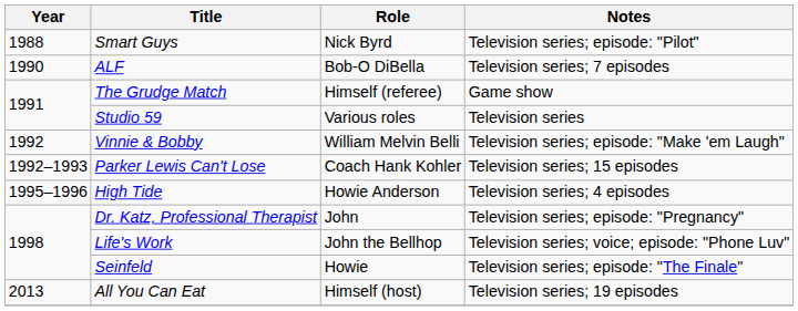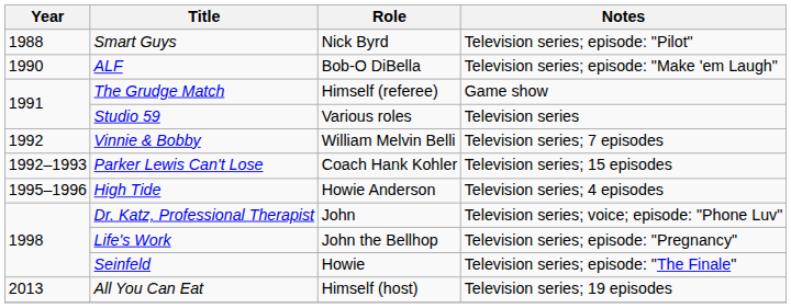 <table class="wikitable sortable">
 <tr>
 <th>Year</th>
 <th>Title</th>
 <th>Role</th>
 <th>Notes</th>
 </tr>
 <tr>
 <td>1988</td>
 <td><em>Smart Guys</em></td>
 <td>Nick Byrd</td>
 <td>Television series; episode: "Pilot"</td>
 </tr>
 <tr>
 <td>1990</td>
 <td><em><a href='#'>ALF</a></em></td>
 <td>Bob-O DiBella</td>
-<td>Television series; 7 episodes</td>
+<td>Television series; episode: "Make 'em Laugh"</td>
 </tr>
 <tr>
 <td rowspan=2>1991</td>
 <td><em><a href='#'>The Grudge Match</a></em></td>
 <td>Himself (referee)</td>
 <td>Game show</td>
 </tr>
 <tr>
 <td><em><a href='#'>Studio 59</a></em></td>
 <td>Various roles</td>
 <td>Television series</td>
 </tr>
 <tr>
 <td>1992</td>
 <td><em><a href='#'>Vinnie & Bobby</a></em></td>
 <td>William Melvin Belli</td>
-<td>Television series; episode: "Make 'em Laugh"</td>
+<td>Television series; 7 episodes</td>
 </tr>
 <tr>
 <td>1992–1993</td>
 <td><em><a href='#'>Parker Lewis Can't Lose</a></em></td>
 <td>Coach Hank Kohler</td>
 <td>Television series; 15 episodes</td>
 </tr>
 <tr>
 <td>1995–1996</td>
 <td><em><a href='#'>High Tide</a></em></td>
 <td>Howie Anderson</td>
 <td>Television series; 4 episodes</td>
 </tr>
 <tr>
 <td rowspan=3>1998</td>
 <td><em><a href='#'>Dr. Katz, Professional Therapist</a></em></td>
 <td>John</td>
-<td>Television series; episode: "Pregnancy"</td>
+<td>Television series; voice; episode: "Phone Luv"</td>
 </tr>
 <tr>
 <td><em><a href='#'>Life's Work</a></em></td>
 <td>John the Bellhop</td>
-<td>Television series; voice; episode: "Phone Luv"</td>
+<td>Television series; episode: "Pregnancy"</td>
 </tr>
 <tr>
 <td><em><a href='#'>Seinfeld</a></em></td>
 <td>Howie</td>
 <td>Television series; episode: "<a href='#'>The Finale</a>"</td>
 </tr>
 <tr>
 <td>2013</td>
 <td><em>All You Can Eat</em></td>
 <td>Himself (host)</td>
 <td>Television series; 19 episodes</td>
 </tr>
 <tr>
 </tr>
 </table>
